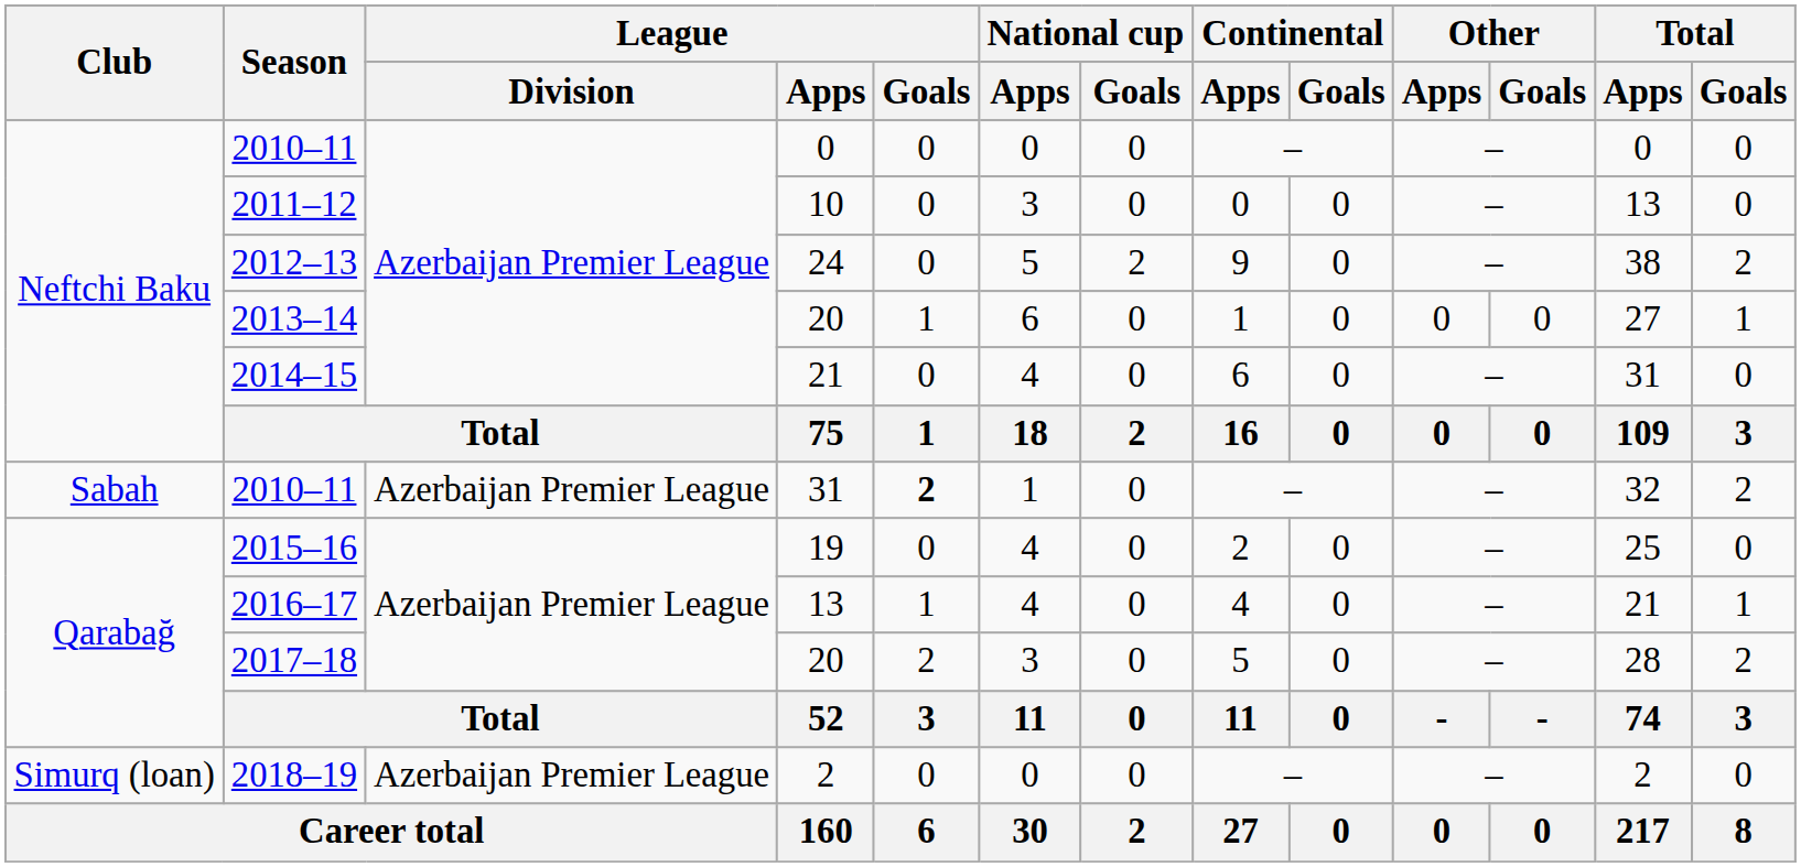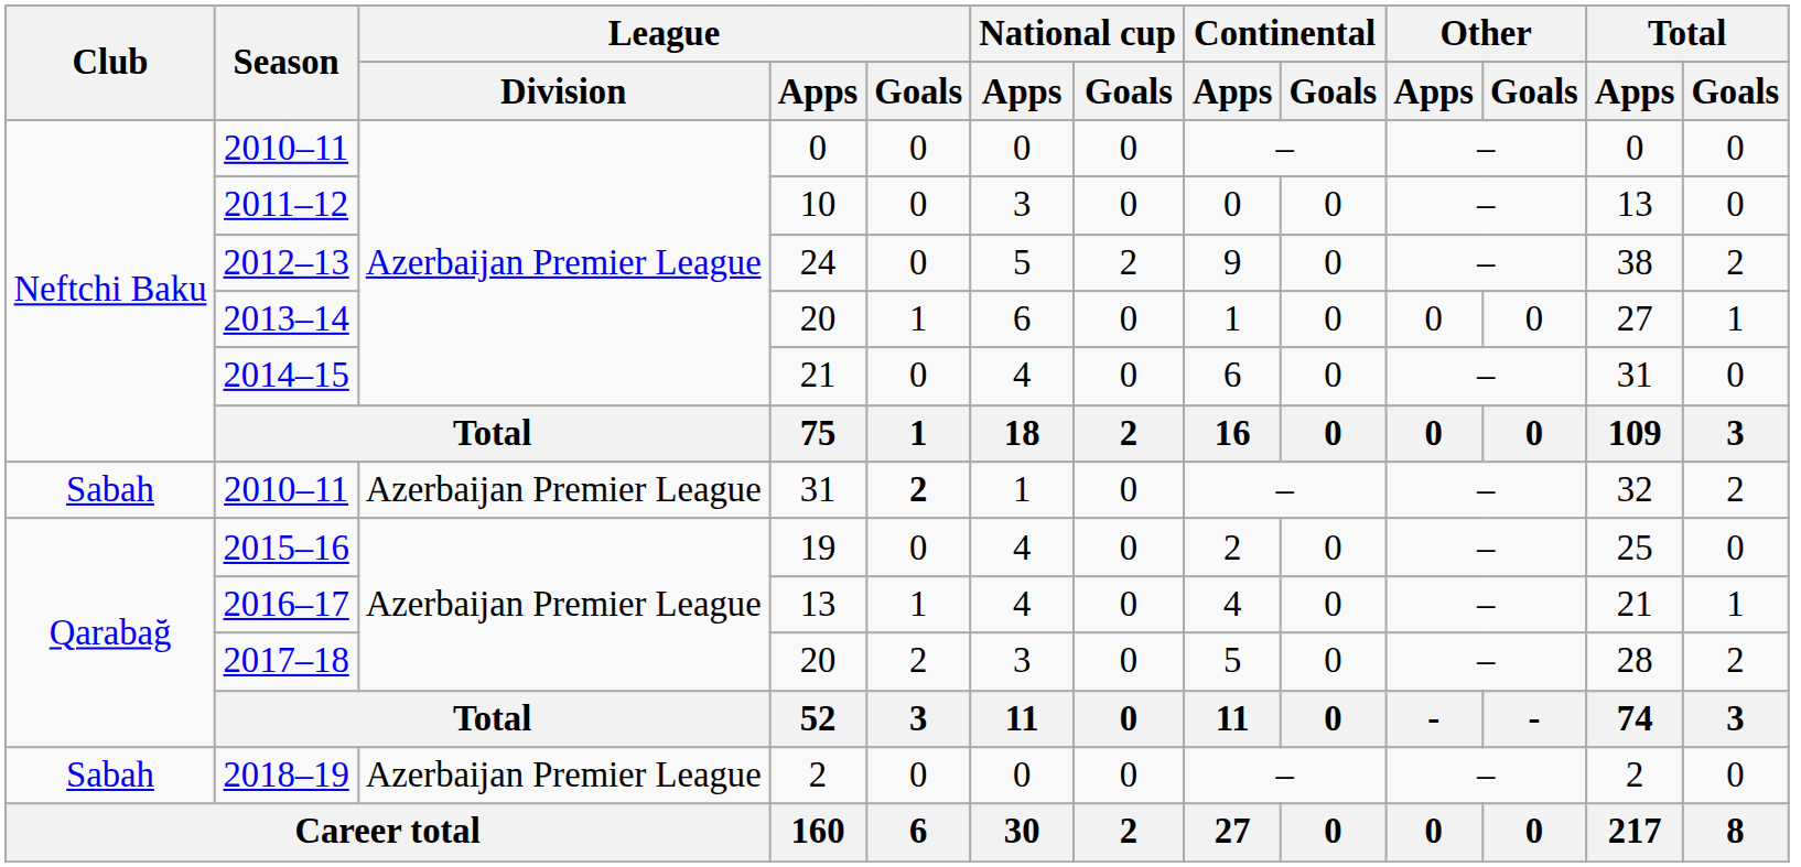 <table class="wikitable" style="text-align: center;">
 <tr>
 <th rowspan="2">Club</th>
 <th rowspan="2">Season</th>
 <th colspan="3">League</th>
 <th colspan="2">National cup</th>
 <th colspan="2">Continental</th>
 <th colspan="2">Other</th>
 <th colspan="2">Total</th>
 </tr>
 <tr>
 <th>Division</th>
 <th>Apps</th>
 <th>Goals</th>
 <th>Apps</th>
 <th>Goals</th>
 <th>Apps</th>
 <th>Goals</th>
 <th>Apps</th>
 <th>Goals</th>
 <th>Apps</th>
 <th>Goals</th>
 </tr>
 <tr>
 <td rowspan="6"><a href='#'>Neftchi Baku</a></td>
 <td><a href='#'>2010–11</a></td>
 <td rowspan="5"><a href='#'>Azerbaijan Premier League</a></td>
 <td>0</td>
 <td>0</td>
 <td>0</td>
 <td>0</td>
 <td colspan="2">–</td>
 <td colspan="2">–</td>
 <td>0</td>
 <td>0</td>
 </tr>
 <tr>
 <td><a href='#'>2011–12</a></td>
 <td>10</td>
 <td>0</td>
 <td>3</td>
 <td>0</td>
 <td>0</td>
 <td>0</td>
 <td colspan="2">–</td>
 <td>13</td>
 <td>0</td>
 </tr>
 <tr>
 <td><a href='#'>2012–13</a></td>
 <td>24</td>
 <td>0</td>
 <td>5</td>
 <td>2</td>
 <td>9</td>
 <td>0</td>
 <td colspan="2">–</td>
 <td>38</td>
 <td>2</td>
 </tr>
 <tr>
 <td><a href='#'>2013–14</a></td>
 <td>20</td>
 <td>1</td>
 <td>6</td>
 <td>0</td>
 <td>1</td>
 <td>0</td>
 <td>0</td>
 <td>0</td>
 <td>27</td>
 <td>1</td>
 </tr>
 <tr>
 <td><a href='#'>2014–15</a></td>
 <td>21</td>
 <td>0</td>
 <td>4</td>
 <td>0</td>
 <td>6</td>
 <td>0</td>
 <td colspan="2">–</td>
 <td>31</td>
 <td>0</td>
 </tr>
 <tr>
 <th colspan="2">Total</th>
 <th>75</th>
 <th>1</th>
 <th>18</th>
 <th>2</th>
 <th>16</th>
 <th>0</th>
 <th>0</th>
 <th>0</th>
 <th>109</th>
 <th>3</th>
 </tr>
 <tr>
 <td><a href='#'>Sabah</a></td>
 <td><a href='#'>2010–11</a></td>
 <td>Azerbaijan Premier League</td>
 <td>31</td>
 <td><strong>2</strong></td>
 <td>1</td>
 <td>0</td>
 <td colspan="2">–</td>
 <td colspan="2">–</td>
 <td>32</td>
 <td>2</td>
 </tr>
 <tr>
 <td rowspan="4"><a href='#'>Qarabağ</a></td>
 <td><a href='#'>2015–16</a></td>
 <td rowspan="3">Azerbaijan Premier League</td>
 <td>19</td>
 <td>0</td>
 <td>4</td>
 <td>0</td>
 <td>2</td>
 <td>0</td>
 <td colspan="2">–</td>
 <td>25</td>
 <td>0</td>
 </tr>
 <tr>
 <td><a href='#'>2016–17</a></td>
 <td>13</td>
 <td>1</td>
 <td>4</td>
 <td>0</td>
 <td>4</td>
 <td>0</td>
 <td colspan="2">–</td>
 <td>21</td>
 <td>1</td>
 </tr>
 <tr>
 <td><a href='#'>2017–18</a></td>
 <td>20</td>
 <td>2</td>
 <td>3</td>
 <td>0</td>
 <td>5</td>
 <td>0</td>
 <td colspan="2">–</td>
 <td>28</td>
 <td>2</td>
 </tr>
 <tr>
 <th colspan="2">Total</th>
 <th>52</th>
 <th>3</th>
 <th>11</th>
 <th>0</th>
 <th>11</th>
 <th>0</th>
 <th>-</th>
 <th>-</th>
 <th>74</th>
 <th>3</th>
 </tr>
 <tr>
-<td><a href='#'>Simurq</a> (loan)</td>
+<td><a href='#'>Sabah</a></td>
 <td><a href='#'>2018–19</a></td>
 <td>Azerbaijan Premier League</td>
 <td>2</td>
 <td>0</td>
 <td>0</td>
 <td>0</td>
 <td colspan="2">–</td>
 <td colspan="2">–</td>
 <td>2</td>
 <td>0</td>
 </tr>
 <tr>
 <th colspan="3">Career total</th>
 <th>160</th>
 <th>6</th>
 <th>30</th>
 <th>2</th>
 <th>27</th>
 <th>0</th>
 <th>0</th>
 <th>0</th>
 <th>217</th>
 <th>8</th>
 </tr>
 </table>
